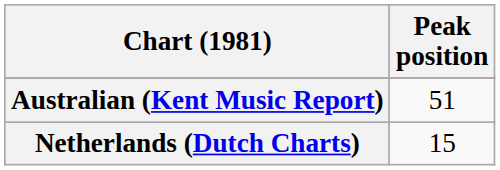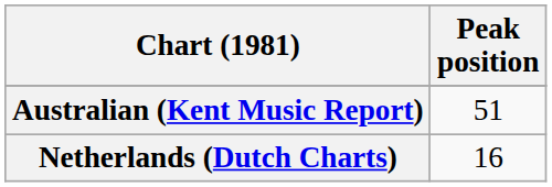 <table class="wikitable sortable plainrowheaders" style="text-align:center">
 <tr>
 <th scope="col">Chart (1981)</th>
 <th scope="col">Peak<br>position</th>
 </tr>
 <tr>
 </tr>
 <tr>
 <th scope="row">Australian (<a href='#'>Kent Music Report</a>)</th>
 <td>51</td>
 </tr>
 <tr>
 <th scope="row">Netherlands (<a href='#'>Dutch Charts</a>)</th>
-<td>15</td>
+<td>16</td>
 </tr>
 </table>
